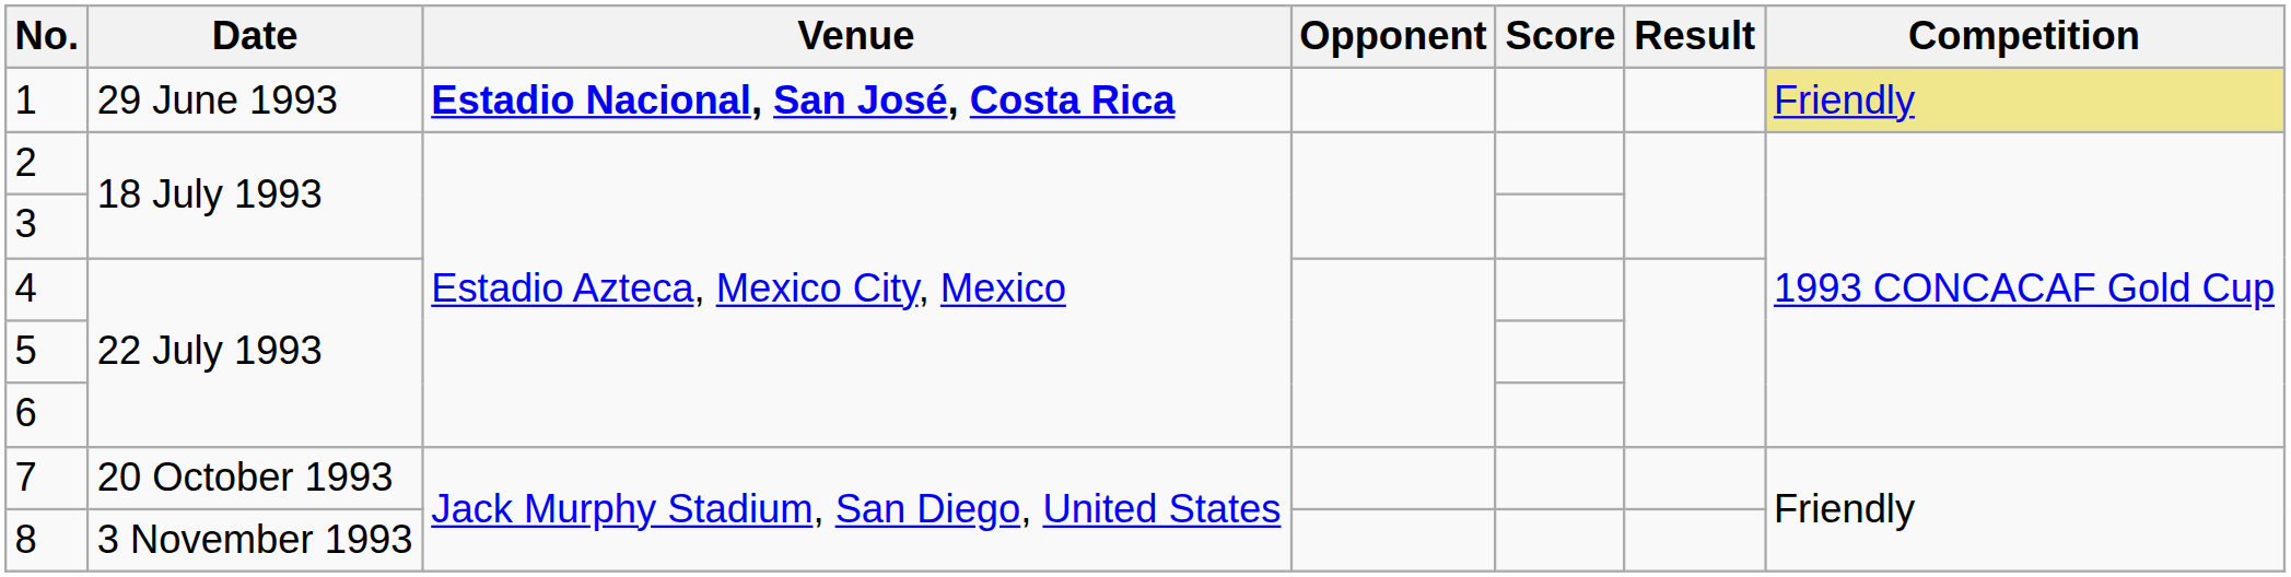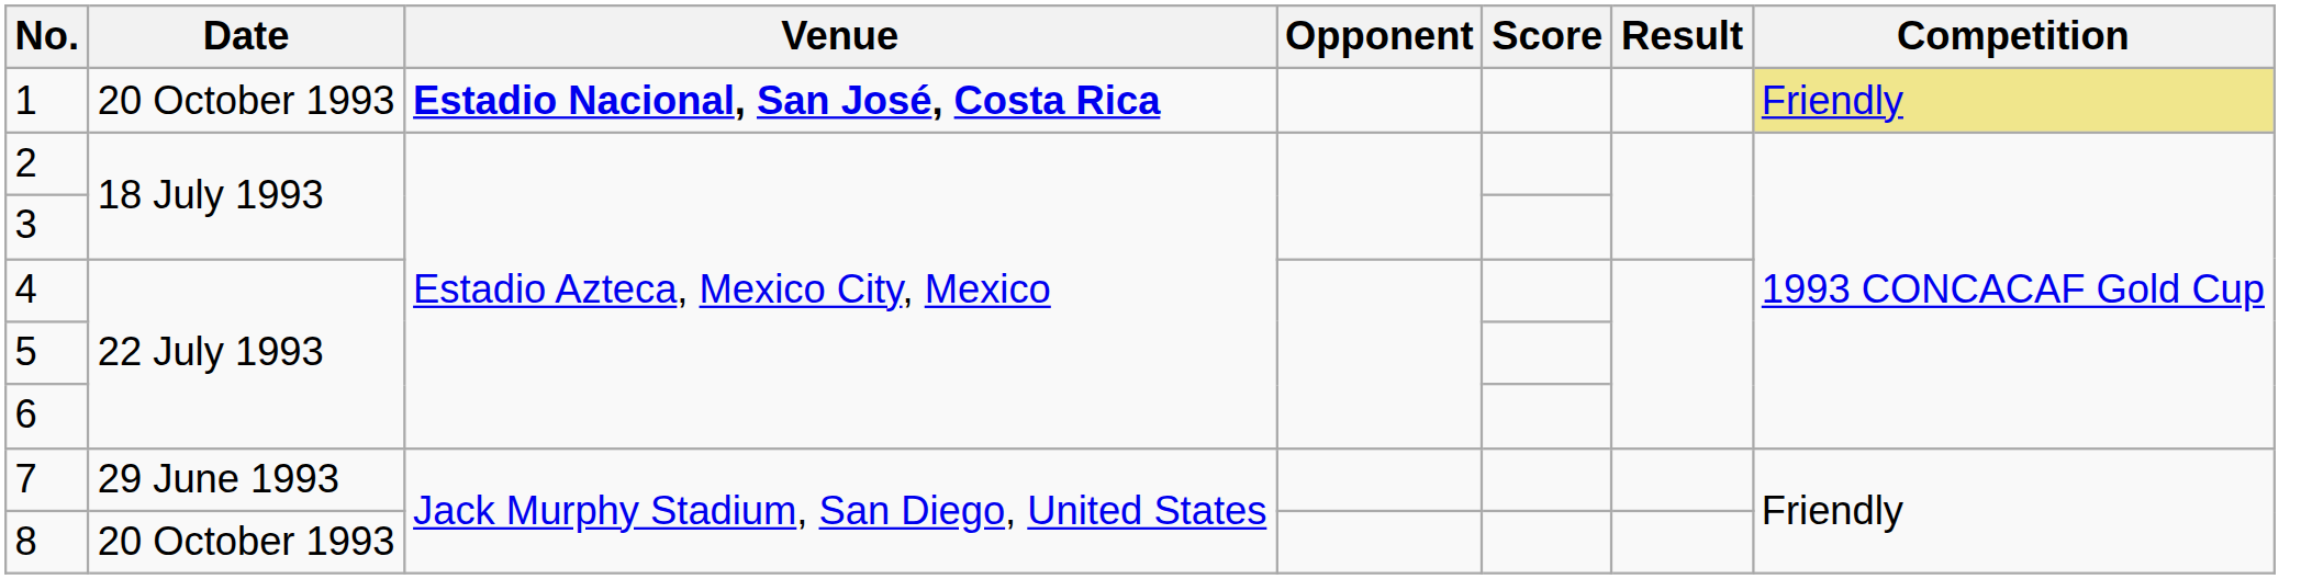 <table class="wikitable">
 <tr>
 <th>No.</th>
 <th>Date</th>
 <th>Venue</th>
 <th>Opponent</th>
 <th>Score</th>
 <th>Result</th>
 <th>Competition</th>
 </tr>
 <tr>
 <td>1</td>
-<td>29 June 1993</td>
+<td>20 October 1993</td>
 <td><strong><a href='#'>Estadio Nacional</a>, <a href='#'>San José</a>, <a href='#'>Costa Rica</a></strong></td>
 <td></td>
 <td></td>
 <td></td>
 <td style="background: khaki;"><a href='#'>Friendly</a></td>
 </tr>
 <tr>
 <td>2</td>
 <td rowspan="2">18 July 1993</td>
 <td rowspan="5"><a href='#'>Estadio Azteca</a>, <a href='#'>Mexico City</a>, <a href='#'>Mexico</a></td>
 <td rowspan="2"></td>
 <td></td>
 <td rowspan="2"></td>
 <td rowspan="5"><a href='#'>1993 CONCACAF Gold Cup</a></td>
 </tr>
 <tr>
 <td>3</td>
 <td></td>
 </tr>
 <tr>
 <td>4</td>
 <td rowspan="3">22 July 1993</td>
 <td rowspan="3"></td>
 <td></td>
 <td rowspan="3"></td>
 </tr>
 <tr>
 <td>5</td>
 <td></td>
 </tr>
 <tr>
 <td>6</td>
 <td></td>
 </tr>
 <tr>
 <td>7</td>
-<td>20 October 1993</td>
+<td>29 June 1993</td>
 <td rowspan="2"><a href='#'>Jack Murphy Stadium</a>, <a href='#'>San Diego</a>, <a href='#'>United States</a></td>
 <td></td>
 <td></td>
 <td></td>
 <td rowspan="2">Friendly</td>
 </tr>
 <tr>
 <td>8</td>
-<td>3 November 1993</td>
+<td>20 October 1993</td>
 <td></td>
 <td></td>
 <td></td>
 </tr>
 </table>
